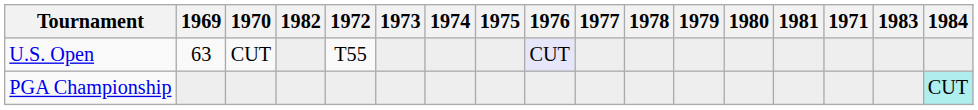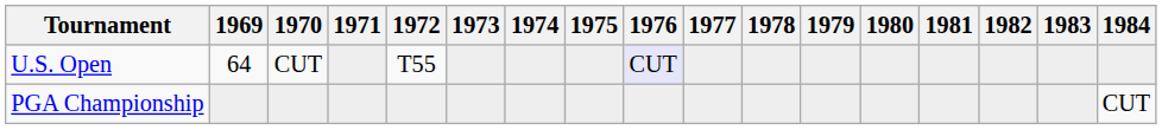 <table class="wikitable" style="font-size:95%;text-align:center;">
 <tr>
 <th>Tournament</th>
 <th>1969</th>
 <th>1970</th>
-<th>1982</th>
+<th>1971</th>
 <th>1972</th>
 <th>1973</th>
 <th>1974</th>
 <th>1975</th>
 <th>1976</th>
 <th>1977</th>
 <th>1978</th>
 <th>1979</th>
 <th>1980</th>
 <th>1981</th>
-<th>1971</th>
+<th>1982</th>
 <th>1983</th>
 <th>1984</th>
 </tr>
 <tr>
 <td align="left"><a href='#'>U.S. Open</a></td>
-<td>63</td>
+<td>64</td>
 <td>CUT</td>
 <td style="background:#eeeeee;"></td>
 <td>T55</td>
 <td style="background:#eeeeee;"></td>
 <td style="background:#eeeeee;"></td>
 <td style="background:#eeeeee;"></td>
 <td style="background: lavender;">CUT</td>
 <td style="background:#eeeeee;"></td>
 <td style="background:#eeeeee;"></td>
 <td style="background:#eeeeee;"></td>
 <td style="background:#eeeeee;"></td>
 <td style="background:#eeeeee;"></td>
 <td style="background:#eeeeee;"></td>
 <td style="background:#eeeeee;"></td>
 <td style="background:#eeeeee;"></td>
 </tr>
 <tr>
 <td align="left"><a href='#'>PGA Championship</a></td>
 <td style="background:#eeeeee;"></td>
 <td style="background:#eeeeee;"></td>
 <td style="background:#eeeeee;"></td>
 <td style="background:#eeeeee;"></td>
 <td style="background:#eeeeee;"></td>
 <td style="background:#eeeeee;"></td>
 <td style="background:#eeeeee;"></td>
 <td style="background:#eeeeee;"></td>
 <td style="background:#eeeeee;"></td>
 <td style="background:#eeeeee;"></td>
 <td style="background:#eeeeee;"></td>
 <td style="background:#eeeeee;"></td>
 <td style="background:#eeeeee;"></td>
 <td style="background:#eeeeee;"></td>
 <td style="background:#eeeeee;"></td>
-<td style="background: paleturquoise;">CUT</td>
+<td>CUT</td>
 </tr>
 </table>
